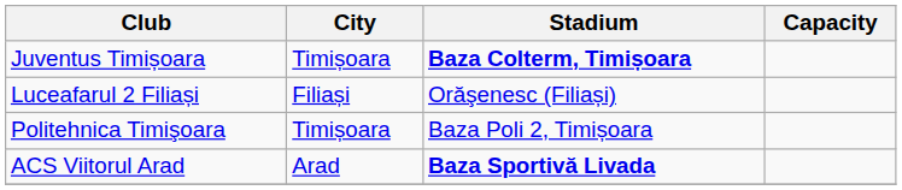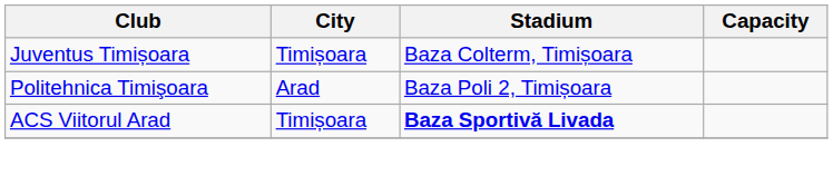 <table class="wikitable sortable" width="50%">
 <tr>
 <th>Club</th>
 <th>City</th>
 <th>Stadium</th>
 <th>Capacity</th>
 </tr>
 <tr>
 <td><a href='#'>Juventus Timișoara</a></td>
 <td><a href='#'>Timișoara</a></td>
-<td><strong><a href='#'>Baza Colterm, Timișoara</a></strong></td>
-<td></td>
-</tr>
-<tr>
-<td><a href='#'>Luceafarul 2 Filiași</a></td>
-<td><a href='#'>Filiași</a></td>
-<td><a href='#'>Orăşenesc (Filiași)</a></td>
+<td><a href='#'>Baza Colterm, Timișoara</a></td>
 <td></td>
 </tr>
 <tr>
 <td><a href='#'>Politehnica Timişoara</a></td>
-<td><a href='#'>Timișoara</a></td>
+<td><a href='#'>Arad</a></td>
 <td><a href='#'>Baza Poli 2, Timișoara</a></td>
 <td></td>
 </tr>
 <tr>
 <td><a href='#'>ACS Viitorul Arad</a></td>
-<td><a href='#'>Arad</a></td>
+<td><a href='#'>Timișoara</a></td>
 <td><strong><a href='#'>Baza Sportivă Livada</a></strong></td>
 <td></td>
 </tr>
 <tr>
 </tr>
 </table>
